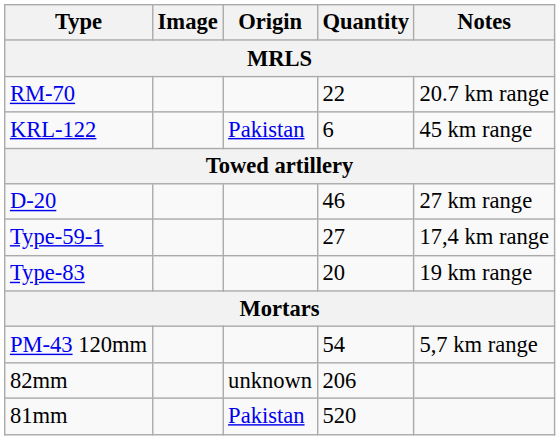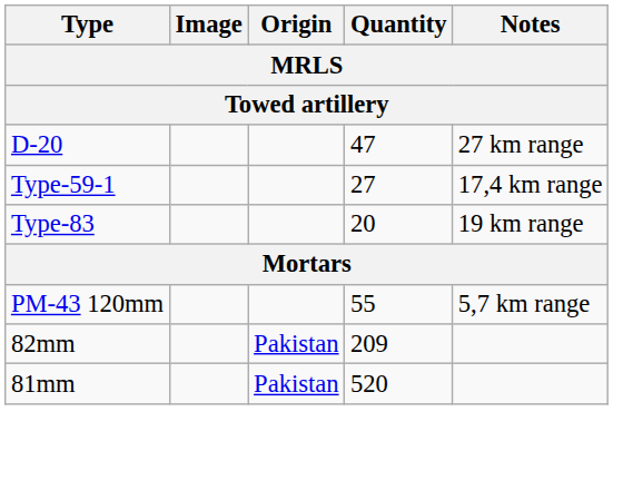 <table class="wikitable">
 <tr>
 <th>Type</th>
 <th>Image</th>
 <th>Origin</th>
 <th>Quantity</th>
 <th>Notes</th>
 </tr>
 <tr>
 <th colspan="5">MRLS</th>
 </tr>
 <tr>
-<td><a href='#'>RM-70</a></td>
-<td></td>
-<td></td>
-<td>22</td>
-<td>20.7 km range</td>
-</tr>
-<tr>
-<td><a href='#'>KRL-122</a></td>
-<td></td>
-<td><a href='#'>Pakistan</a></td>
-<td>6</td>
-<td>45 km range</td>
-</tr>
-<tr>
 <th colspan="5">Towed artillery</th>
 </tr>
 <tr>
 <td><a href='#'>D-20</a></td>
 <td></td>
 <td></td>
-<td>46</td>
+<td>47</td>
 <td>27 km range</td>
 </tr>
 <tr>
 <td><a href='#'>Type-59-1</a></td>
 <td></td>
 <td></td>
 <td>27</td>
 <td>17,4 km range</td>
 </tr>
 <tr>
 <td><a href='#'>Type-83</a></td>
 <td></td>
 <td></td>
 <td>20</td>
 <td>19 km range</td>
 </tr>
 <tr>
 <th colspan="5">Mortars</th>
 </tr>
 <tr>
 <td><a href='#'>PM-43</a> 120mm</td>
 <td></td>
 <td></td>
-<td>54</td>
+<td>55</td>
 <td>5,7 km range</td>
 </tr>
 <tr>
 <td>82mm</td>
 <td></td>
-<td>unknown</td>
-<td>206</td>
+<td><a href='#'>Pakistan</a></td>
+<td>209</td>
 <td></td>
 </tr>
 <tr>
 <td>81mm</td>
 <td></td>
 <td><a href='#'>Pakistan</a></td>
 <td>520</td>
 <td></td>
 </tr>
 </table>
